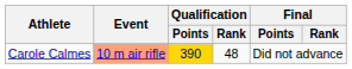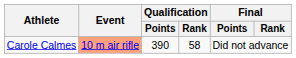 <table class="wikitable" style="font-size:90%">
 <tr>
 <th rowspan="2">Athlete</th>
 <th rowspan="2">Event</th>
 <th colspan=2>Qualification</th>
 <th colspan=2>Final</th>
 </tr>
 <tr style="font-size:95%">
 <th>Points</th>
 <th>Rank</th>
 <th>Points</th>
 <th>Rank</th>
 </tr>
 <tr align=center>
 <td align=left><a href='#'>Carole Calmes</a></td>
 <td align=left style="background: lightsalmon;"><a href='#'>10 m air rifle</a></td>
-<td style="background: gold;">390</td>
-<td>48</td>
+<td>390</td>
+<td>58</td>
 <td colspan=2>Did not advance</td>
 </tr>
 </table>
